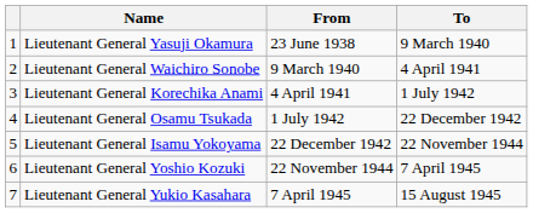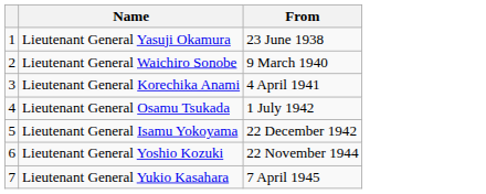 <table class=wikitable>
 <tr>
 <th></th>
 <th>Name</th>
 <th>From</th>
-<th>To</th>
 </tr>
 <tr>
 <td>1</td>
 <td>Lieutenant General <a href='#'>Yasuji Okamura</a></td>
 <td>23 June 1938</td>
-<td>9 March 1940</td>
 </tr>
 <tr>
 <td>2</td>
 <td>Lieutenant General <a href='#'>Waichiro Sonobe</a></td>
 <td>9 March 1940</td>
-<td>4 April 1941</td>
 </tr>
 <tr>
 <td>3</td>
 <td>Lieutenant General <a href='#'>Korechika Anami</a></td>
 <td>4 April 1941</td>
-<td>1 July 1942</td>
 </tr>
 <tr>
 <td>4</td>
 <td>Lieutenant General <a href='#'>Osamu Tsukada</a></td>
 <td>1 July 1942</td>
-<td>22 December 1942</td>
 </tr>
 <tr>
 <td>5</td>
 <td>Lieutenant General <a href='#'>Isamu Yokoyama</a></td>
 <td>22 December 1942</td>
-<td>22 November 1944</td>
 </tr>
 <tr>
 <td>6</td>
 <td>Lieutenant General <a href='#'>Yoshio Kozuki</a></td>
 <td>22 November 1944</td>
-<td>7 April 1945</td>
 </tr>
 <tr>
 <td>7</td>
 <td>Lieutenant General <a href='#'>Yukio Kasahara</a></td>
 <td>7 April 1945</td>
-<td>15 August 1945</td>
 </tr>
 </table>
